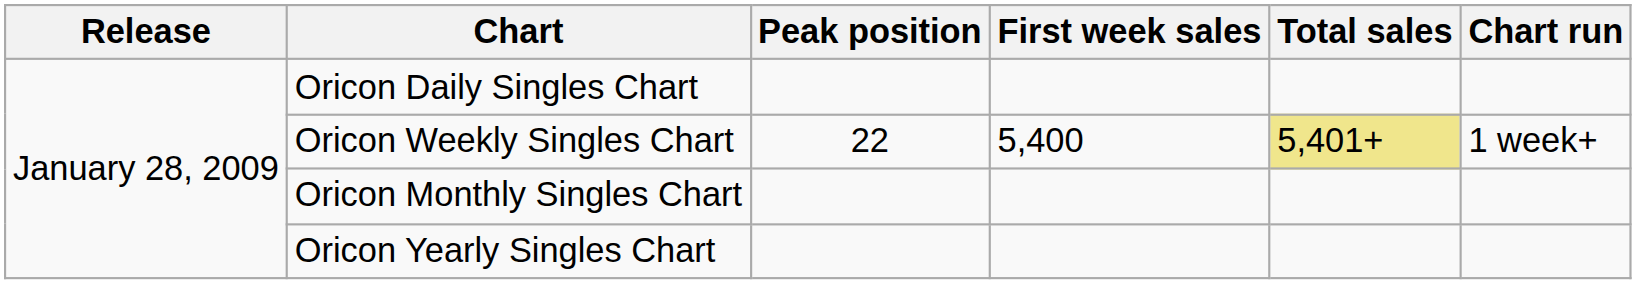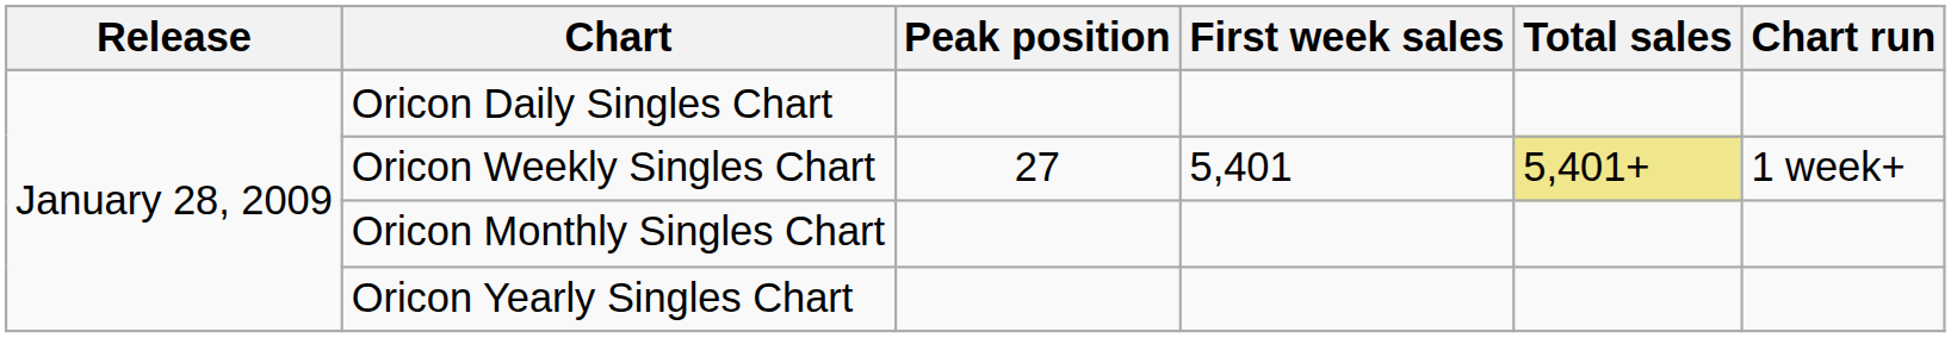 <table class="wikitable">
 <tr>
 <th>Release</th>
 <th>Chart</th>
 <th>Peak position</th>
 <th>First week sales</th>
 <th>Total sales</th>
 <th>Chart run</th>
 </tr>
 <tr>
 <td rowspan="4">January 28, 2009</td>
 <td>Oricon Daily Singles Chart</td>
 <td align="center"></td>
 <td></td>
 <td></td>
 <td></td>
 </tr>
 <tr>
 <td>Oricon Weekly Singles Chart</td>
-<td align="center">22</td>
-<td>5,400</td>
+<td align="center">27</td>
+<td>5,401</td>
 <td style="background: khaki;">5,401+</td>
 <td>1 week+</td>
 </tr>
 <tr>
 <td>Oricon Monthly Singles Chart</td>
 <td align="center"></td>
 <td></td>
 <td></td>
 <td></td>
 </tr>
 <tr>
 <td>Oricon Yearly Singles Chart</td>
 <td align="center"></td>
 <td></td>
 <td></td>
 <td></td>
 </tr>
 </table>
